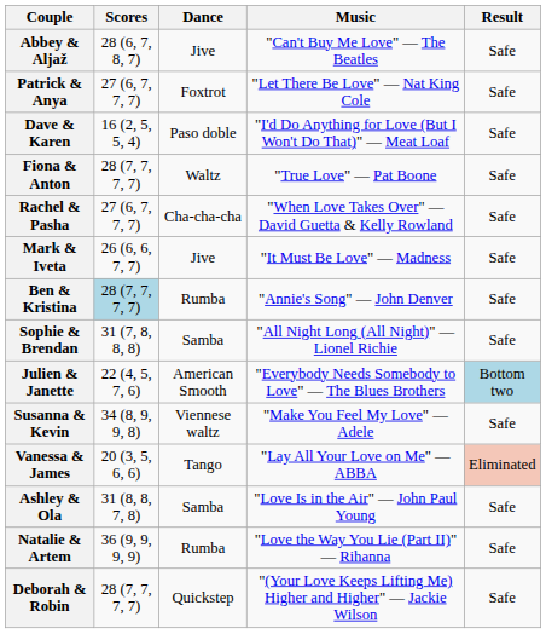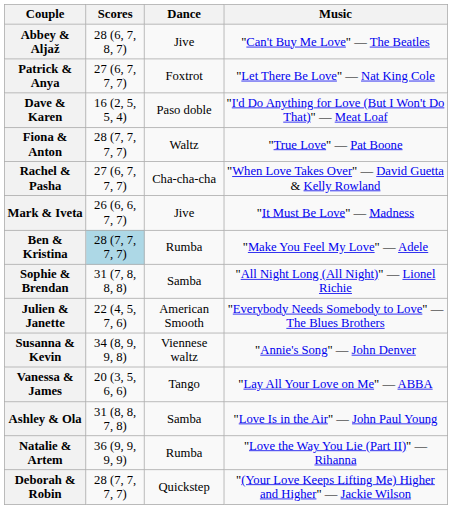 <table class="wikitable sortable" style="text-align:center; width:90%">
 <tr>
 <th scope="col">Couple</th>
 <th scope="col">Scores</th>
 <th scope="col" class="unsortable">Dance</th>
 <th scope="col" class="unsortable">Music</th>
-<th scope="col" class="unsortable">Result</th>
 </tr>
 <tr>
 <th scope="row">Abbey & Aljaž</th>
 <td>28 (6, 7, 8, 7)</td>
 <td>Jive</td>
 <td>"<a href='#'>Can't Buy Me Love</a>" — <a href='#'>The Beatles</a></td>
-<td>Safe</td>
 </tr>
 <tr>
 <th scope="row">Patrick & Anya</th>
 <td>27 (6, 7, 7, 7)</td>
 <td>Foxtrot</td>
 <td>"<a href='#'>Let There Be Love</a>" — <a href='#'>Nat King Cole</a></td>
-<td>Safe</td>
 </tr>
 <tr>
 <th scope="row">Dave & Karen</th>
 <td>16 (2, 5, 5, 4)</td>
 <td>Paso doble</td>
 <td>"<a href='#'>I'd Do Anything for Love (But I Won't Do That)</a>" — <a href='#'>Meat Loaf</a></td>
-<td>Safe</td>
 </tr>
 <tr>
 <th scope="row">Fiona & Anton</th>
 <td>28 (7, 7, 7, 7)</td>
 <td>Waltz</td>
 <td>"<a href='#'>True Love</a>" — <a href='#'>Pat Boone</a></td>
-<td>Safe</td>
 </tr>
 <tr>
 <th scope="row">Rachel & Pasha</th>
 <td>27 (6, 7, 7, 7)</td>
 <td>Cha-cha-cha</td>
 <td>"<a href='#'>When Love Takes Over</a>" — <a href='#'>David Guetta</a> & <a href='#'>Kelly Rowland</a></td>
-<td>Safe</td>
 </tr>
 <tr>
 <th scope="row">Mark & Iveta</th>
 <td>26 (6, 6, 7, 7)</td>
 <td>Jive</td>
 <td>"<a href='#'>It Must Be Love</a>" — <a href='#'>Madness</a></td>
-<td>Safe</td>
 </tr>
 <tr>
 <th scope="row">Ben & Kristina</th>
 <td style="background: lightblue;">28 (7, 7, 7, 7)</td>
 <td>Rumba</td>
-<td>"<a href='#'>Annie's Song</a>" — <a href='#'>John Denver</a></td>
-<td>Safe</td>
+<td>"<a href='#'>Make You Feel My Love</a>" — <a href='#'>Adele</a></td>
 </tr>
 <tr>
 <th scope="row">Sophie & Brendan</th>
 <td>31 (7, 8, 8, 8)</td>
 <td>Samba</td>
 <td>"<a href='#'>All Night Long (All Night)</a>" — <a href='#'>Lionel Richie</a></td>
-<td>Safe</td>
 </tr>
 <tr>
 <th scope="row">Julien & Janette</th>
 <td>22 (4, 5, 7, 6)</td>
 <td>American Smooth</td>
 <td>"<a href='#'>Everybody Needs Somebody to Love</a>" — <a href='#'>The Blues Brothers</a></td>
-<td bgcolor="lightblue">Bottom two</td>
 </tr>
 <tr>
 <th scope="row">Susanna & Kevin</th>
 <td>34 (8, 9, 9, 8)</td>
 <td>Viennese waltz</td>
-<td>"<a href='#'>Make You Feel My Love</a>" — <a href='#'>Adele</a></td>
-<td>Safe</td>
+<td>"<a href='#'>Annie's Song</a>" — <a href='#'>John Denver</a></td>
 </tr>
 <tr>
 <th scope="row">Vanessa & James</th>
 <td>20 (3, 5, 6, 6)</td>
 <td>Tango</td>
 <td>"<a href='#'>Lay All Your Love on Me</a>" — <a href='#'>ABBA</a></td>
-<td bgcolor="f4c7b8">Eliminated</td>
 </tr>
 <tr>
 <th scope="row">Ashley & Ola</th>
 <td>31 (8, 8, 7, 8)</td>
 <td>Samba</td>
 <td>"<a href='#'>Love Is in the Air</a>" — <a href='#'>John Paul Young</a></td>
-<td>Safe</td>
 </tr>
 <tr>
 <th scope="row">Natalie & Artem</th>
 <td>36 (9, 9, 9, 9)</td>
 <td>Rumba</td>
 <td>"<a href='#'>Love the Way You Lie (Part II)</a>" — <a href='#'>Rihanna</a></td>
-<td>Safe</td>
 </tr>
 <tr>
 <th scope="row">Deborah & Robin</th>
 <td>28 (7, 7, 7, 7)</td>
 <td>Quickstep</td>
 <td>"<a href='#'>(Your Love Keeps Lifting Me) Higher and Higher</a>" — <a href='#'>Jackie Wilson</a></td>
-<td>Safe</td>
 </tr>
 </table>
